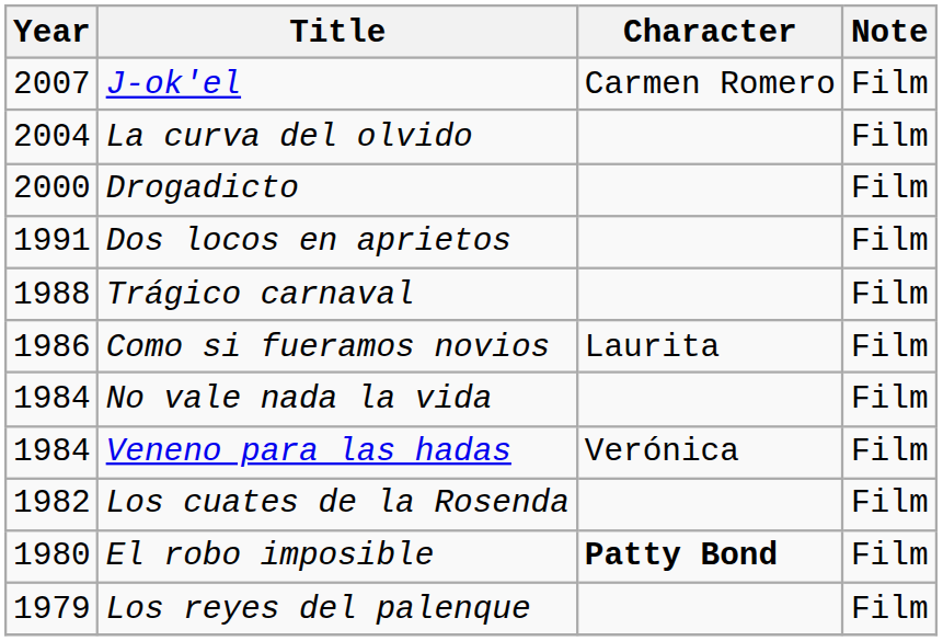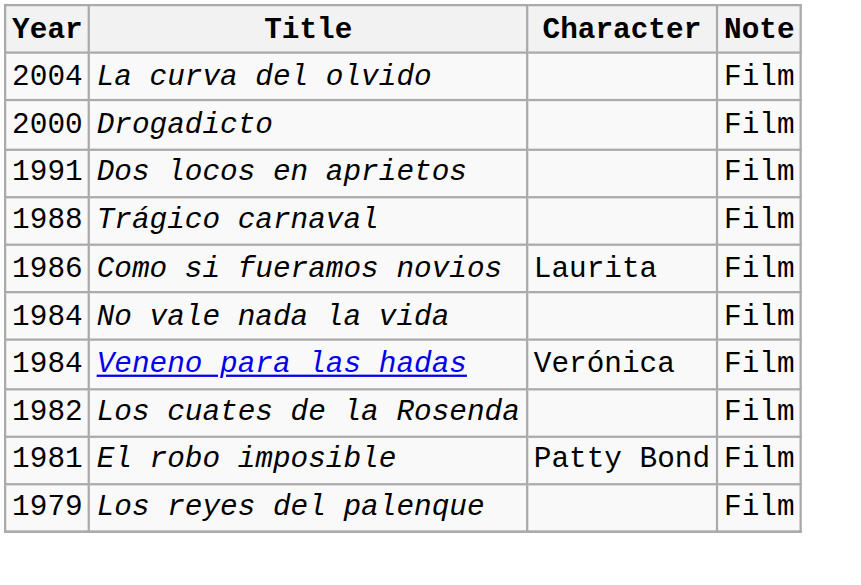 <table class="wikitable">
 <tr>
 <th>Year</th>
 <th>Title</th>
 <th>Character</th>
 <th>Note</th>
-</tr>
-<tr>
-<td>2007</td>
-<td><em><a href='#'>J-ok'el</a></em></td>
-<td>Carmen Romero</td>
-<td>Film</td>
 </tr>
 <tr>
 <td>2004</td>
 <td><em>La curva del olvido</em></td>
 <td></td>
 <td>Film</td>
 </tr>
 <tr>
 <td>2000</td>
 <td><em>Drogadicto</em></td>
 <td></td>
 <td>Film</td>
 </tr>
 <tr>
 <td>1991</td>
 <td><em>Dos locos en aprietos</em></td>
 <td></td>
 <td>Film</td>
 </tr>
 <tr>
 <td>1988</td>
 <td><em>Trágico carnaval</em></td>
 <td></td>
 <td>Film</td>
 </tr>
 <tr>
 <td>1986</td>
 <td><em>Como si fueramos novios</em></td>
 <td>Laurita</td>
 <td>Film</td>
 </tr>
 <tr>
 <td>1984</td>
 <td><em>No vale nada la vida</em></td>
 <td></td>
 <td>Film</td>
 </tr>
 <tr>
 <td>1984</td>
 <td><em><a href='#'>Veneno para las hadas</a></em></td>
 <td>Verónica</td>
 <td>Film</td>
 </tr>
 <tr>
 <td>1982</td>
 <td><em>Los cuates de la Rosenda</em></td>
 <td></td>
 <td>Film</td>
 </tr>
 <tr>
-<td>1980</td>
+<td>1981</td>
 <td><em>El robo imposible</em></td>
-<td><strong>Patty Bond</strong></td>
+<td>Patty Bond</td>
 <td>Film</td>
 </tr>
 <tr>
 <td>1979</td>
 <td><em>Los reyes del palenque</em></td>
 <td></td>
 <td>Film</td>
 </tr>
 <tr>
 </tr>
 </table>
